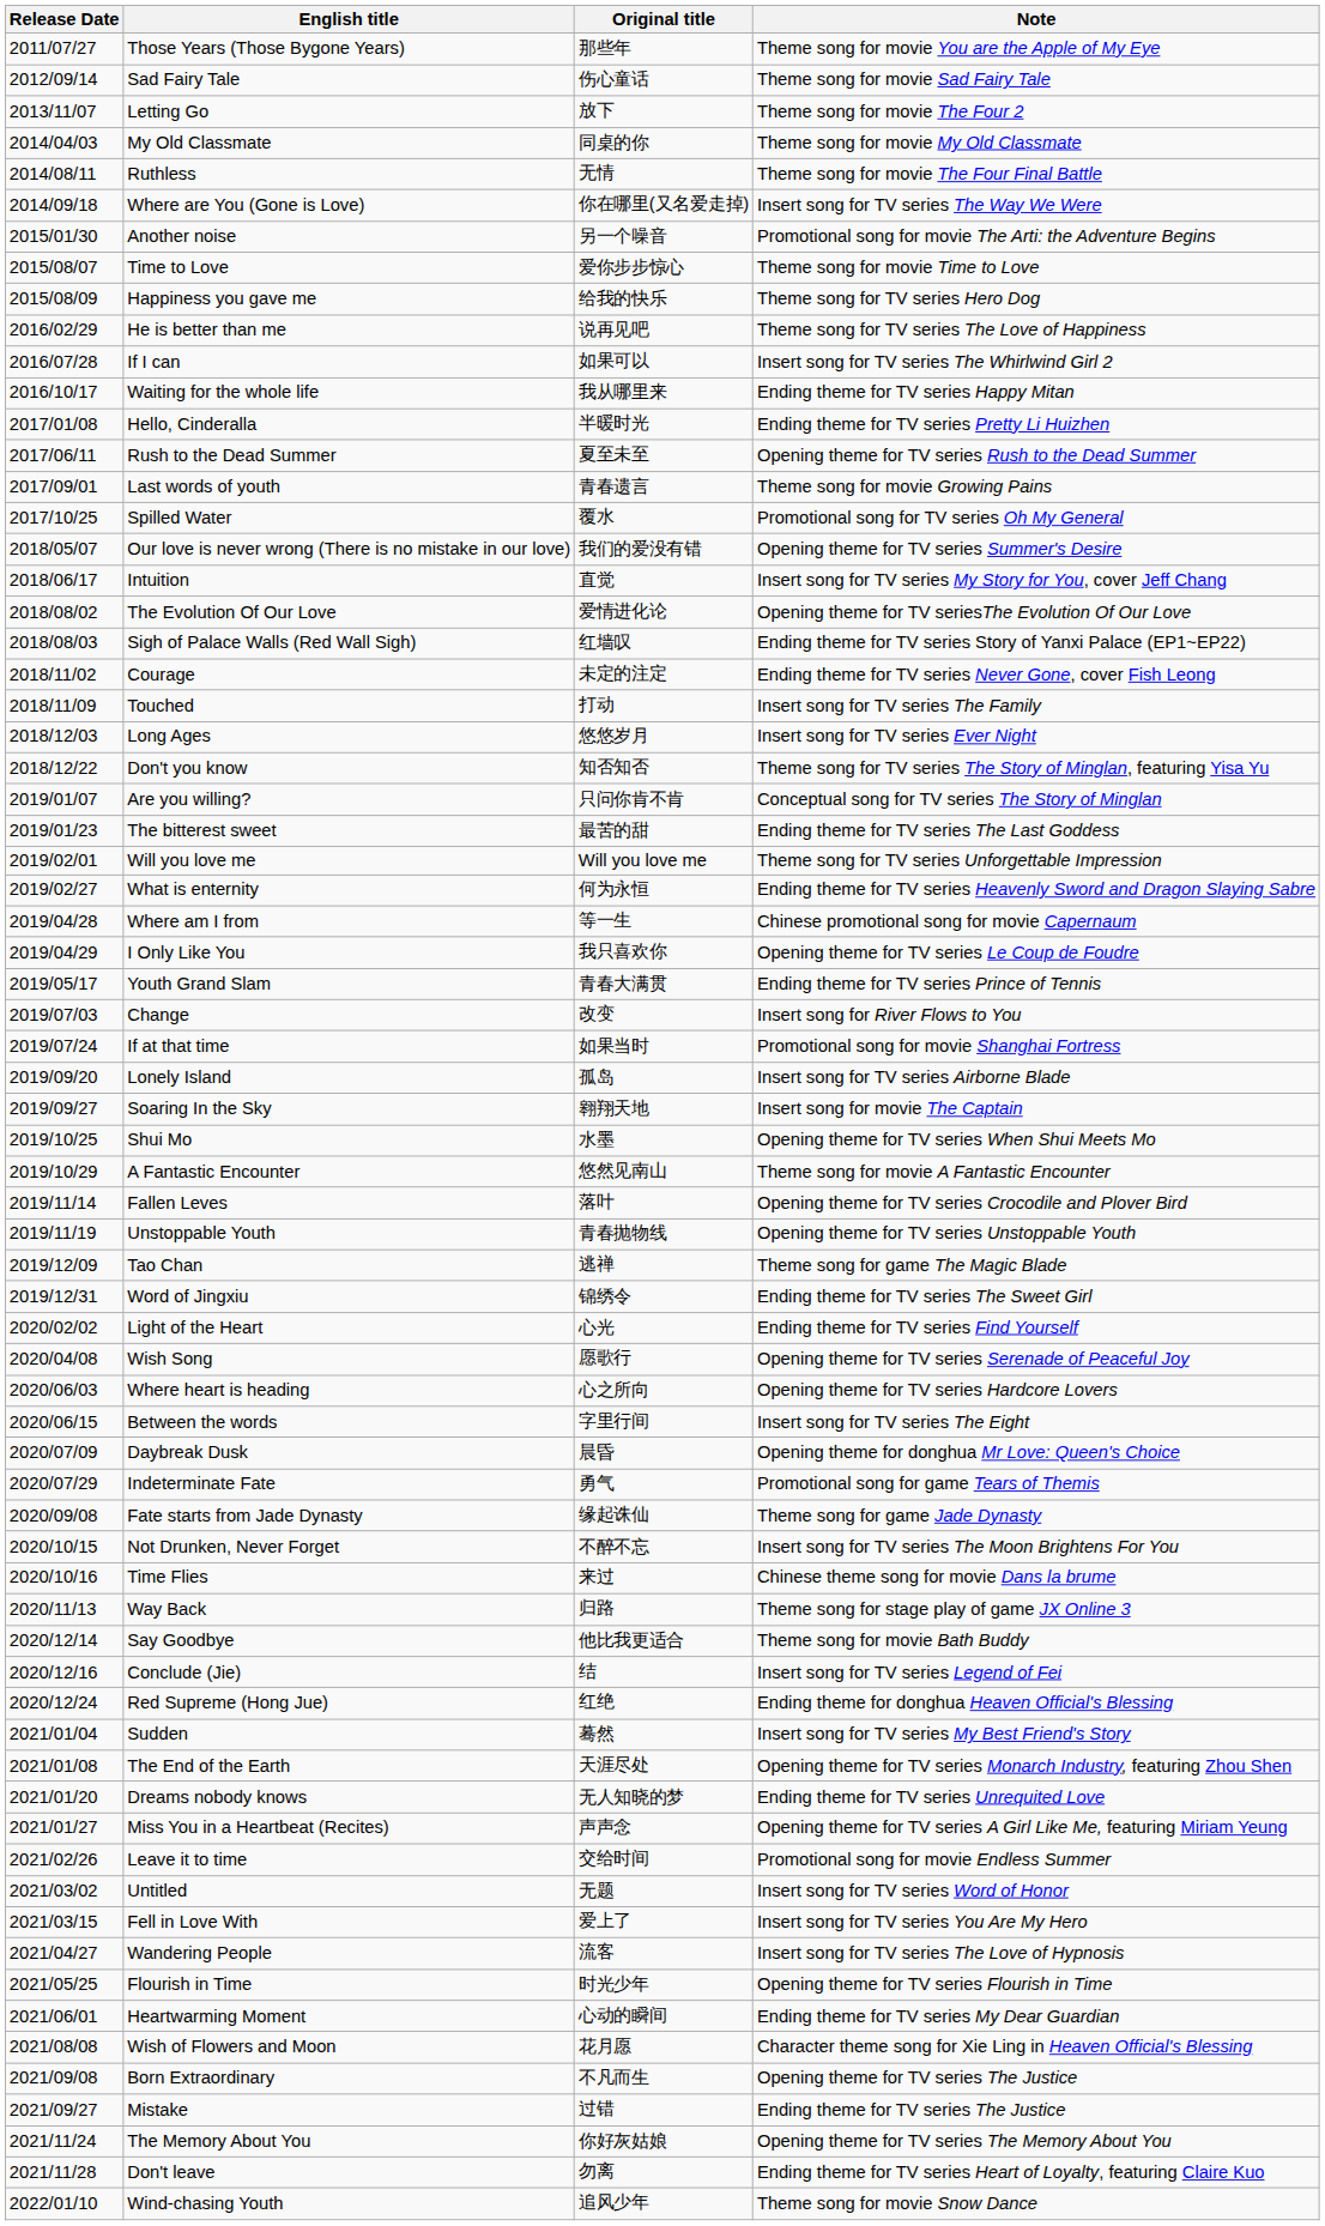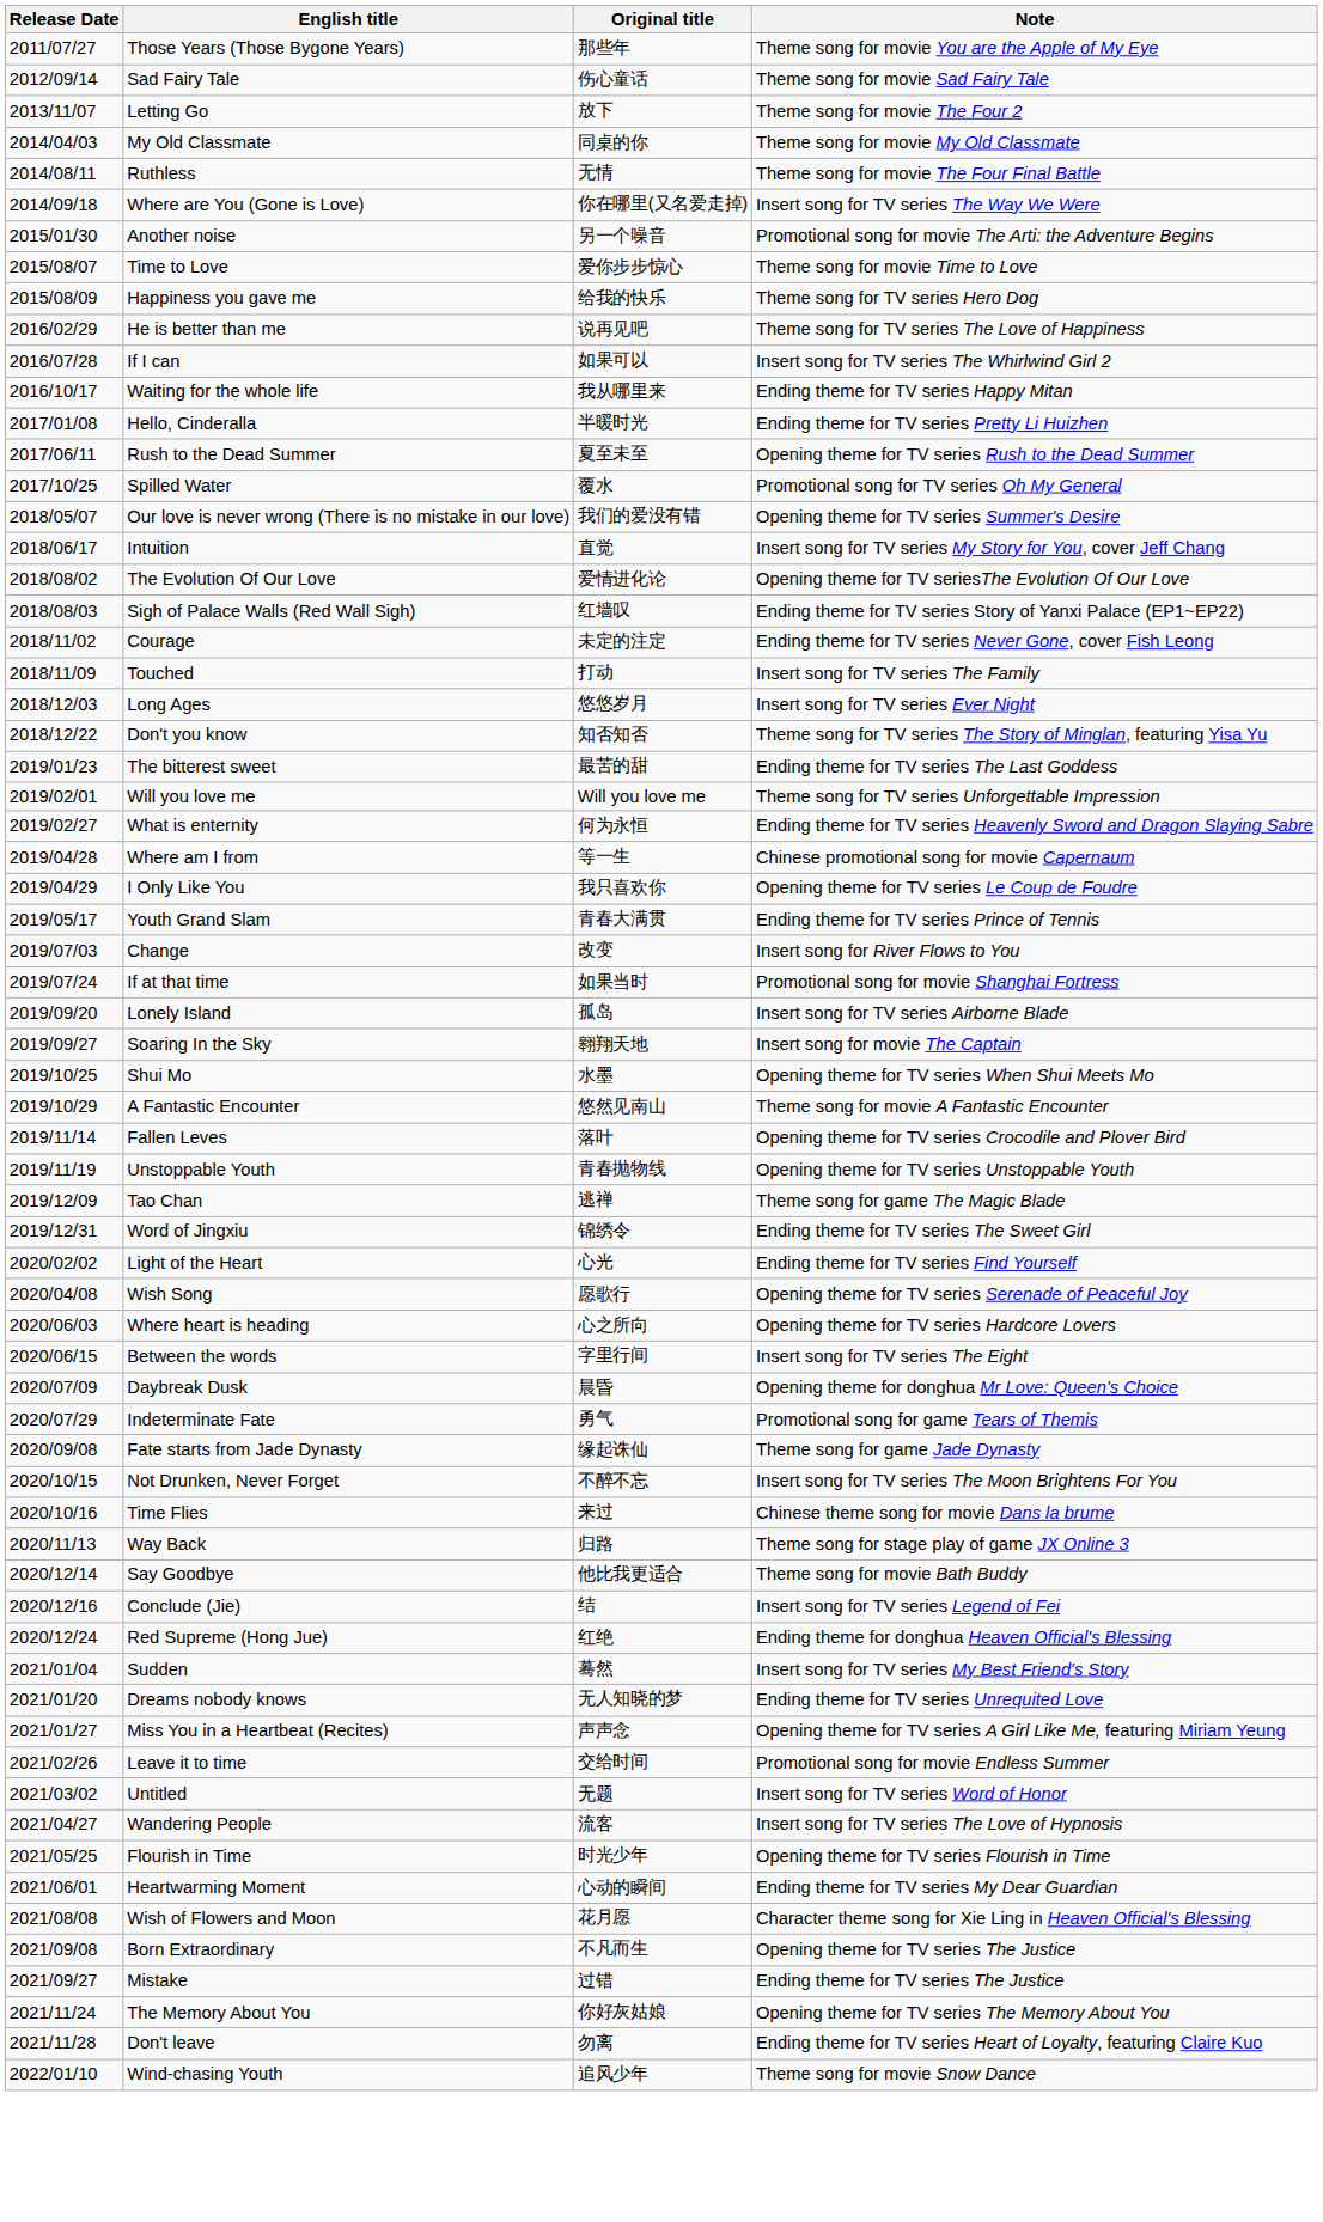 <table class="wikitable">
 <tr>
 <th>Release Date</th>
 <th>English title</th>
 <th>Original title</th>
 <th>Note</th>
 </tr>
 <tr>
 <td>2011/07/27</td>
 <td>Those Years (Those Bygone Years)</td>
 <td>那些年</td>
 <td>Theme song for movie <em><a href='#'>You are the Apple of My Eye</a></em></td>
 </tr>
 <tr>
 <td>2012/09/14</td>
 <td>Sad Fairy Tale</td>
 <td>伤心童话</td>
 <td>Theme song for movie <em><a href='#'>Sad Fairy Tale</a></em></td>
 </tr>
 <tr>
 <td>2013/11/07</td>
 <td>Letting Go</td>
 <td>放下</td>
 <td>Theme song for movie <em><a href='#'>The Four 2</a></em></td>
 </tr>
 <tr>
 <td>2014/04/03</td>
 <td>My Old Classmate</td>
 <td>同桌的你</td>
 <td>Theme song for movie <em><a href='#'>My Old Classmate</a></em></td>
 </tr>
 <tr>
 <td>2014/08/11</td>
 <td>Ruthless</td>
 <td>无情</td>
 <td>Theme song for movie <em><a href='#'>The Four Final Battle</a></em></td>
 </tr>
 <tr>
 <td>2014/09/18</td>
 <td>Where are You (Gone is Love)</td>
 <td>你在哪里(又名爱走掉)</td>
 <td>Insert song for TV series <em><a href='#'>The Way We Were</a></em></td>
 </tr>
 <tr>
 <td>2015/01/30</td>
 <td>Another noise</td>
 <td>另一个噪音</td>
 <td>Promotional song for movie <em>The Arti: the Adventure Begins</em></td>
 </tr>
 <tr>
 <td>2015/08/07</td>
 <td>Time to Love</td>
 <td>爱你步步惊心</td>
 <td>Theme song for movie <em>Time to Love</em></td>
 </tr>
 <tr>
 <td>2015/08/09</td>
 <td>Happiness you gave me</td>
 <td>给我的快乐</td>
 <td>Theme song for TV series <em>Hero Dog</em></td>
 </tr>
 <tr>
 <td>2016/02/29</td>
 <td>He is better than me</td>
 <td>说再见吧</td>
 <td>Theme song for TV series <em>The Love of Happiness</em></td>
 </tr>
 <tr>
 <td>2016/07/28</td>
 <td>If I can</td>
 <td>如果可以</td>
 <td>Insert song for TV series <em>The Whirlwind Girl 2</em></td>
 </tr>
 <tr>
 <td>2016/10/17</td>
 <td>Waiting for the whole life</td>
 <td>我从哪里来</td>
 <td>Ending theme for TV series <em>Happy Mitan</em></td>
 </tr>
 <tr>
 <td>2017/01/08</td>
 <td>Hello, Cinderalla</td>
 <td>半暖时光</td>
 <td>Ending theme for TV series <em><a href='#'>Pretty Li Huizhen</a></em></td>
 </tr>
 <tr>
 <td>2017/06/11</td>
 <td>Rush to the Dead Summer</td>
 <td>夏至未至</td>
 <td>Opening theme for TV series <em><a href='#'>Rush to the Dead Summer</a></em></td>
 </tr>
 <tr>
-<td>2017/09/01</td>
-<td>Last words of youth</td>
-<td>青春遗言</td>
-<td>Theme song for movie <em>Growing Pains</em></td>
-</tr>
-<tr>
 <td>2017/10/25</td>
 <td>Spilled Water</td>
 <td>覆水</td>
 <td>Promotional song for TV series <em><a href='#'>Oh My General</a></em></td>
 </tr>
 <tr>
 <td>2018/05/07</td>
 <td>Our love is never wrong (There is no mistake in our love)</td>
 <td>我们的爱没有错</td>
 <td>Opening theme for TV series <em><a href='#'>Summer's Desire</a></em></td>
 </tr>
 <tr>
 <td>2018/06/17</td>
 <td>Intuition</td>
 <td>直觉</td>
 <td>Insert song for TV series <em><a href='#'>My Story for You</a></em>, cover <a href='#'>Jeff Chang</a></td>
 </tr>
 <tr>
 <td>2018/08/02</td>
 <td>The Evolution Of Our Love</td>
 <td>爱情进化论</td>
 <td>Opening theme for TV series<em>The Evolution Of Our Love</em></td>
 </tr>
 <tr>
 <td>2018/08/03</td>
 <td>Sigh of Palace Walls (Red Wall Sigh)</td>
 <td>红墙叹</td>
 <td>Ending theme for TV series Story of Yanxi Palace (EP1~EP22)</td>
 </tr>
 <tr>
 <td>2018/11/02</td>
 <td>Courage</td>
 <td>未定的注定</td>
 <td>Ending theme for TV series <em><a href='#'>Never Gone</a></em>, cover <a href='#'>Fish Leong</a></td>
 </tr>
 <tr>
 <td>2018/11/09</td>
 <td>Touched</td>
 <td>打动</td>
 <td>Insert song for TV series <em>The Family</em></td>
 </tr>
 <tr>
 <td>2018/12/03</td>
 <td>Long Ages</td>
 <td>悠悠岁月</td>
 <td>Insert song for TV series <em><a href='#'>Ever Night</a></em></td>
 </tr>
 <tr>
 <td>2018/12/22</td>
 <td>Don't you know</td>
 <td>知否知否</td>
 <td>Theme song for TV series <em><a href='#'>The Story of Minglan</a></em>, featuring <a href='#'>Yisa Yu</a></td>
-</tr>
-<tr>
-<td>2019/01/07</td>
-<td>Are you willing?</td>
-<td>只问你肯不肯</td>
-<td>Conceptual song for TV series <em><a href='#'>The Story of Minglan</a></em></td>
 </tr>
 <tr>
 <td>2019/01/23</td>
 <td>The bitterest sweet</td>
 <td>最苦的甜</td>
 <td>Ending theme for TV series <em>The Last Goddess</em></td>
 </tr>
 <tr>
 <td>2019/02/01</td>
 <td>Will you love me</td>
 <td>Will you love me</td>
 <td>Theme song for TV series <em>Unforgettable Impression</em></td>
 </tr>
 <tr>
 <td>2019/02/27</td>
 <td>What is enternity</td>
 <td>何为永恒</td>
 <td>Ending theme for TV series <em><a href='#'>Heavenly Sword and Dragon Slaying Sabre</a></em></td>
 </tr>
 <tr>
 <td>2019/04/28</td>
 <td>Where am I from</td>
 <td>等一生</td>
 <td>Chinese promotional song for movie <em><a href='#'>Capernaum</a></em></td>
 </tr>
 <tr>
 <td>2019/04/29</td>
 <td>I Only Like You</td>
 <td>我只喜欢你</td>
 <td>Opening theme for TV series <em><a href='#'>Le Coup de Foudre</a></em></td>
 </tr>
 <tr>
 <td>2019/05/17</td>
 <td>Youth Grand Slam</td>
 <td>青春大满贯</td>
 <td>Ending theme for TV series <em>Prince of Tennis</em></td>
 </tr>
 <tr>
 <td>2019/07/03</td>
 <td>Change</td>
 <td>改变</td>
 <td>Insert song for <em>River Flows to You</em></td>
 </tr>
 <tr>
 <td>2019/07/24</td>
 <td>If at that time</td>
 <td>如果当时</td>
 <td>Promotional song for movie <em><a href='#'>Shanghai Fortress</a></em></td>
 </tr>
 <tr>
 <td>2019/09/20</td>
 <td>Lonely Island</td>
 <td>孤岛</td>
 <td>Insert song for TV series <em>Airborne Blade</em></td>
 </tr>
 <tr>
 <td>2019/09/27</td>
 <td>Soaring In the Sky</td>
 <td>翱翔天地</td>
 <td>Insert song for movie <em><a href='#'>The Captain</a></em></td>
 </tr>
 <tr>
 <td>2019/10/25</td>
 <td>Shui Mo</td>
 <td>水墨</td>
 <td>Opening theme for TV series <em>When Shui Meets Mo</em></td>
 </tr>
 <tr>
 <td>2019/10/29</td>
 <td>A Fantastic Encounter</td>
 <td>悠然见南山</td>
 <td>Theme song for movie <em>A Fantastic Encounter</em></td>
 </tr>
 <tr>
 <td>2019/11/14</td>
 <td>Fallen Leves</td>
 <td>落叶</td>
 <td>Opening theme for TV series <em>Crocodile and Plover Bird</em></td>
 </tr>
 <tr>
 <td>2019/11/19</td>
 <td>Unstoppable Youth</td>
 <td>青春抛物线</td>
 <td>Opening theme for TV series <em>Unstoppable Youth</em></td>
 </tr>
 <tr>
 <td>2019/12/09</td>
 <td>Tao Chan</td>
 <td>逃禅</td>
 <td>Theme song for game <em>The Magic Blade</em></td>
 </tr>
 <tr>
 <td>2019/12/31</td>
 <td>Word of Jingxiu</td>
 <td>锦绣令</td>
 <td>Ending theme for TV series <em>The Sweet Girl</em></td>
 </tr>
 <tr>
 <td>2020/02/02</td>
 <td>Light of the Heart</td>
 <td>心光</td>
 <td>Ending theme for TV series <em><a href='#'>Find Yourself</a></em></td>
 </tr>
 <tr>
 <td>2020/04/08</td>
 <td>Wish Song</td>
 <td>愿歌行</td>
 <td>Opening theme for TV series <em><a href='#'>Serenade of Peaceful Joy</a></em></td>
 </tr>
 <tr>
 <td>2020/06/03</td>
 <td>Where heart is heading</td>
 <td>心之所向</td>
 <td>Opening theme for TV series <em>Hardcore Lovers</em></td>
 </tr>
 <tr>
 <td>2020/06/15</td>
 <td>Between the words</td>
 <td>字里行间</td>
 <td>Insert song for TV series <em>The Eight</em></td>
 </tr>
 <tr>
 <td>2020/07/09</td>
 <td>Daybreak Dusk</td>
 <td>晨昏</td>
 <td>Opening theme for donghua <em><a href='#'>Mr Love: Queen's Choice</a></em></td>
 </tr>
 <tr>
 <td>2020/07/29</td>
 <td>Indeterminate Fate</td>
 <td>勇气</td>
 <td>Promotional song for game <em><a href='#'>Tears of Themis</a></em></td>
 </tr>
 <tr>
 <td>2020/09/08</td>
 <td>Fate starts from Jade Dynasty</td>
 <td>缘起诛仙</td>
 <td>Theme song for game <em><a href='#'>Jade Dynasty</a></em></td>
 </tr>
 <tr>
 <td>2020/10/15</td>
 <td>Not Drunken, Never Forget</td>
 <td>不醉不忘</td>
 <td>Insert song for TV series <em>The Moon Brightens For You</em></td>
 </tr>
 <tr>
 <td>2020/10/16</td>
 <td>Time Flies</td>
 <td>来过</td>
 <td>Chinese theme song for movie <em><a href='#'>Dans la brume</a></em></td>
 </tr>
 <tr>
 <td>2020/11/13</td>
 <td>Way Back</td>
 <td>归路</td>
 <td>Theme song for stage play of game <em><a href='#'>JX Online 3</a></em></td>
 </tr>
 <tr>
 <td>2020/12/14</td>
 <td>Say Goodbye</td>
 <td>他比我更适合</td>
 <td>Theme song for movie <em>Bath Buddy</em></td>
 </tr>
 <tr>
 <td>2020/12/16</td>
 <td>Conclude (Jie)</td>
 <td>结</td>
 <td>Insert song for TV series <em><a href='#'>Legend of Fei</a></em></td>
 </tr>
 <tr>
 <td>2020/12/24</td>
 <td>Red Supreme (Hong Jue)</td>
 <td>红绝</td>
 <td>Ending theme for donghua <em><a href='#'>Heaven Official's Blessing</a></em></td>
 </tr>
 <tr>
 <td>2021/01/04</td>
 <td>Sudden</td>
 <td>蓦然</td>
 <td>Insert song for TV series <em><a href='#'>My Best Friend's Story</a></em></td>
 </tr>
 <tr>
-<td>2021/01/08</td>
-<td>The End of the Earth</td>
-<td>天涯尽处</td>
-<td>Opening theme for TV series <em><a href='#'>Monarch Industry</a>,</em> featuring <a href='#'>Zhou Shen</a></td>
-</tr>
-<tr>
 <td>2021/01/20</td>
 <td>Dreams nobody knows</td>
 <td>无人知晓的梦</td>
 <td>Ending theme for TV series <em><a href='#'>Unrequited Love</a></em></td>
 </tr>
 <tr>
 <td>2021/01/27</td>
 <td>Miss You in a Heartbeat (Recites)</td>
 <td>声声念</td>
 <td>Opening theme for TV series <em>A Girl Like Me,</em> featuring <a href='#'>Miriam Yeung</a></td>
 </tr>
 <tr>
 <td>2021/02/26</td>
 <td>Leave it to time</td>
 <td>交给时间</td>
 <td>Promotional song for movie <em>Endless Summer</em></td>
 </tr>
 <tr>
 <td>2021/03/02</td>
 <td>Untitled</td>
 <td>无题</td>
 <td>Insert song for TV series <em><a href='#'>Word of Honor</a></em></td>
-</tr>
-<tr>
-<td>2021/03/15</td>
-<td>Fell in Love With</td>
-<td>爱上了</td>
-<td>Insert song for TV series <em>You Are My Hero</em></td>
 </tr>
 <tr>
 <td>2021/04/27</td>
 <td>Wandering People</td>
 <td>流客</td>
 <td>Insert song for TV series <em>The Love of Hypnosis</em></td>
 </tr>
 <tr>
 <td>2021/05/25</td>
 <td>Flourish in Time</td>
 <td>时光少年</td>
 <td>Opening theme for TV series <em>Flourish in Time</em></td>
 </tr>
 <tr>
 <td>2021/06/01</td>
 <td>Heartwarming Moment</td>
 <td>心动的瞬间</td>
 <td>Ending theme for TV series <em>My Dear Guardian</em></td>
 </tr>
 <tr>
 <td>2021/08/08</td>
 <td>Wish of Flowers and Moon</td>
 <td>花月愿</td>
 <td>Character theme song for Xie Ling in <em><a href='#'>Heaven Official's Blessing</a></em></td>
 </tr>
 <tr>
 <td>2021/09/08</td>
 <td>Born Extraordinary</td>
 <td>不凡而生</td>
 <td>Opening theme for TV series <em>The Justice</em></td>
 </tr>
 <tr>
 <td>2021/09/27</td>
 <td>Mistake</td>
 <td>过错</td>
 <td>Ending theme for TV series <em>The Justice</em></td>
 </tr>
 <tr>
 <td>2021/11/24</td>
 <td>The Memory About You</td>
 <td>你好灰姑娘</td>
 <td>Opening theme for TV series <em>The Memory About You</em></td>
 </tr>
 <tr>
 <td>2021/11/28</td>
 <td>Don't leave</td>
 <td>勿离</td>
 <td>Ending theme for TV series <em>Heart of Loyalty</em>, featuring <a href='#'>Claire Kuo</a></td>
 </tr>
 <tr>
 <td>2022/01/10</td>
 <td>Wind-chasing Youth</td>
 <td>追风少年</td>
 <td>Theme song for movie <em>Snow Dance</em></td>
 </tr>
 </table>
